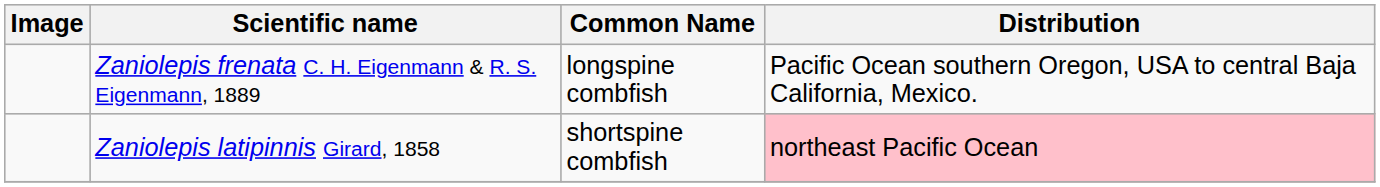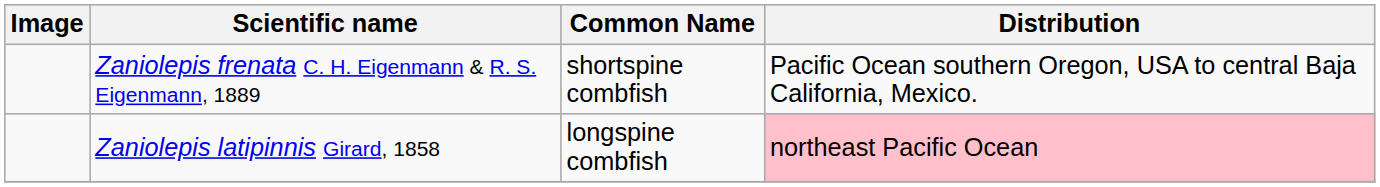 <table class="wikitable">
 <tr>
 <th>Image</th>
 <th>Scientific name</th>
 <th>Common Name</th>
 <th>Distribution</th>
 </tr>
 <tr>
 <td></td>
 <td><em><a href='#'>Zaniolepis frenata</a></em> <small><a href='#'>C. H. Eigenmann</a> & <a href='#'>R. S. Eigenmann</a>, 1889</small></td>
-<td>longspine combfish</td>
+<td>shortspine combfish</td>
 <td>Pacific Ocean southern Oregon, USA to central Baja California, Mexico.</td>
 </tr>
 <tr>
 <td></td>
 <td><em><a href='#'>Zaniolepis latipinnis</a></em> <small><a href='#'>Girard</a>, 1858</small></td>
-<td>shortspine combfish</td>
+<td>longspine combfish</td>
 <td style="background: pink;">northeast Pacific Ocean</td>
 </tr>
 <tr>
 </tr>
 </table>
